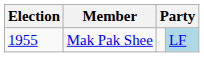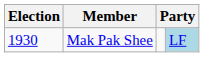 <table class="wikitable">
 <tr>
 <th>Election</th>
 <th>Member</th>
 <th colspan=2>Party</th>
 </tr>
 <tr>
-<td><a href='#'>1955</a></td>
+<td><a href='#'>1930</a></td>
 <td><a href='#'>Mak Pak Shee</a></td>
 <td bgcolor=></td>
 <td style="background: lightblue;"><a href='#'>LF</a></td>
 </tr>
 </table>
